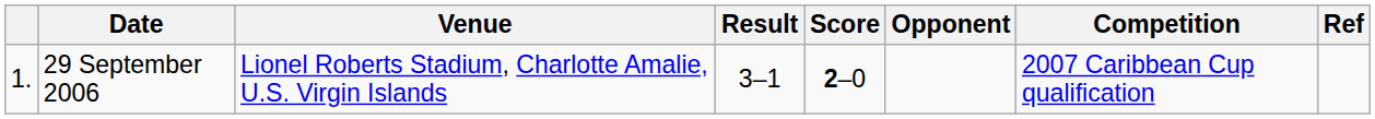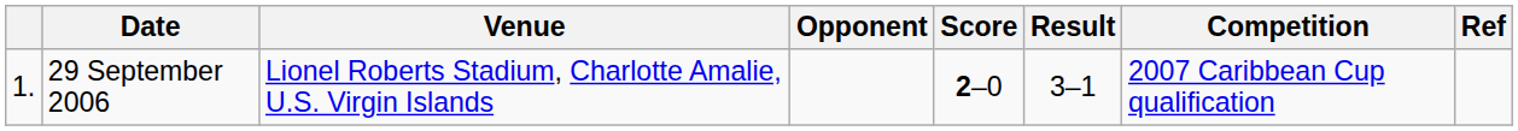 <table class="wikitable">
 <tr>
 <th></th>
 <th>Date</th>
 <th>Venue</th>
+<th>Opponent</th>
+<th>Score</th>
 <th>Result</th>
-<th>Score</th>
-<th>Opponent</th>
 <th>Competition</th>
 <th>Ref</th>
 </tr>
 <tr>
 <td align="center">1.</td>
 <td>29 September 2006</td>
 <td><a href='#'>Lionel Roberts Stadium</a>, <a href='#'>Charlotte Amalie, U.S. Virgin Islands</a></td>
+<td></td>
+<td align="center"><strong>2</strong>–0</td>
 <td align="center">3–1</td>
-<td align="center"><strong>2</strong>–0</td>
-<td></td>
 <td><a href='#'>2007 Caribbean Cup qualification</a></td>
 <td></td>
 </tr>
 </table>
